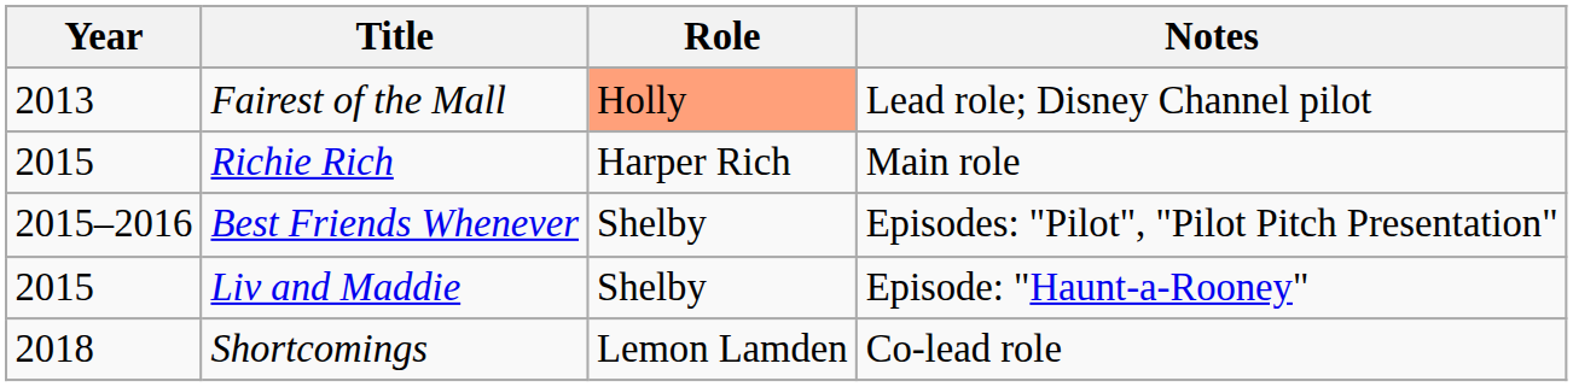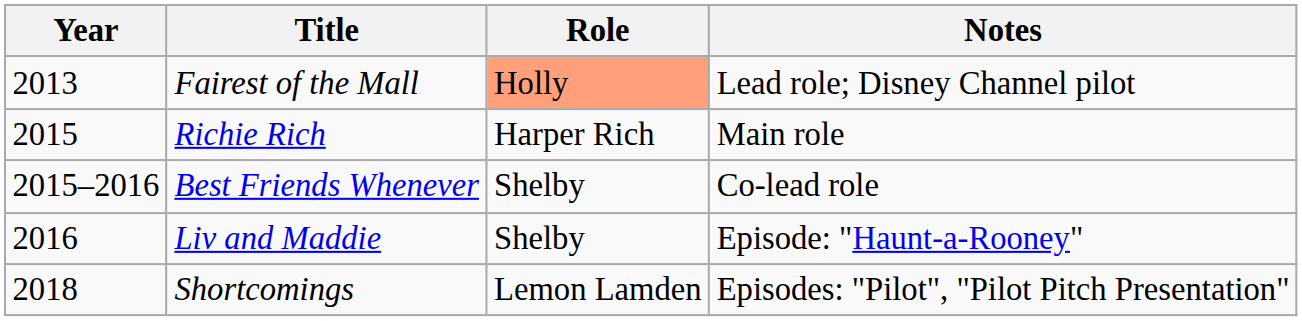 <table class="wikitable">
 <tr>
 <th>Year</th>
 <th>Title</th>
 <th>Role</th>
 <th>Notes</th>
 </tr>
 <tr>
 <td>2013</td>
 <td><em>Fairest of the Mall</em></td>
 <td style="background: lightsalmon;">Holly</td>
 <td>Lead role; Disney Channel pilot</td>
 </tr>
 <tr>
 <td>2015</td>
 <td><em><a href='#'>Richie Rich</a></em></td>
 <td>Harper Rich</td>
 <td>Main role</td>
 </tr>
 <tr>
 <td>2015–2016</td>
 <td><em><a href='#'>Best Friends Whenever</a></em></td>
 <td>Shelby</td>
-<td>Episodes: "Pilot", "Pilot Pitch Presentation"</td>
+<td>Co-lead role</td>
 </tr>
 <tr>
-<td>2015</td>
+<td>2016</td>
 <td><em><a href='#'>Liv and Maddie</a></em></td>
 <td>Shelby</td>
 <td>Episode: "<a href='#'>Haunt-a-Rooney</a>"</td>
 </tr>
 <tr>
 <td>2018</td>
 <td><em>Shortcomings</em></td>
 <td>Lemon Lamden</td>
-<td>Co-lead role</td>
+<td>Episodes: "Pilot", "Pilot Pitch Presentation"</td>
 </tr>
 </table>
